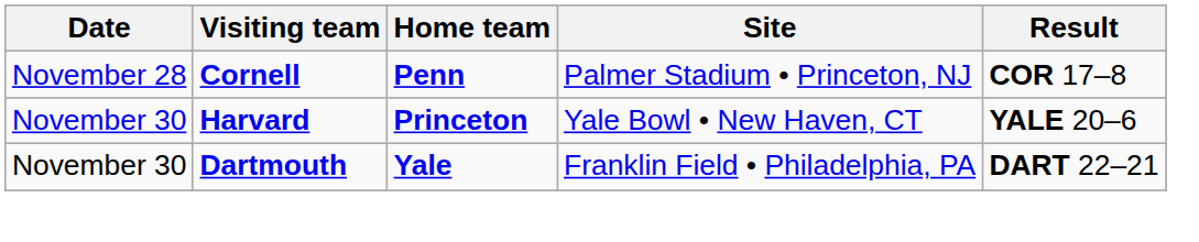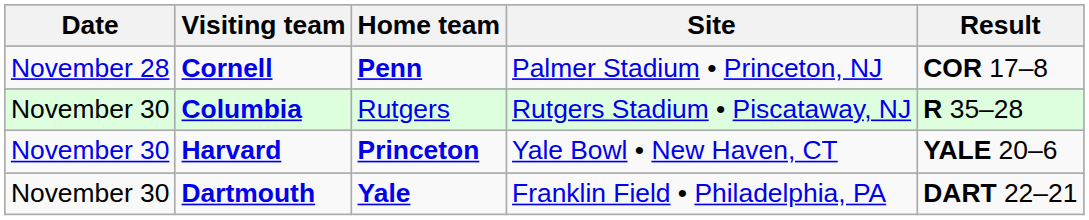 <table class="wikitable">
 <tr>
 <th>Date</th>
 <th>Visiting team</th>
 <th>Home team</th>
 <th>Site</th>
 <th>Result</th>
 </tr>
 <tr>
 <td><a href='#'>November 28</a></td>
 <td><strong><a href='#'>Cornell</a></strong></td>
 <td><strong><a href='#'>Penn</a></strong></td>
 <td><a href='#'>Palmer Stadium</a> • <a href='#'>Princeton, NJ</a></td>
 <td><strong>COR</strong> 17–8</td>
+</tr>
+<tr style="background:#DDFFDD;">
+<td>November 30</td>
+<td><strong><a href='#'>Columbia</a></strong></td>
+<td><a href='#'>Rutgers</a></td>
+<td><a href='#'>Rutgers Stadium</a> • <a href='#'>Piscataway, NJ</a></td>
+<td><strong>R</strong> 35–28</td>
 </tr>
 <tr>
 <td><a href='#'>November 30</a></td>
 <td><strong><a href='#'>Harvard</a></strong></td>
 <td><strong><a href='#'>Princeton</a></strong></td>
 <td><a href='#'>Yale Bowl</a> • <a href='#'>New Haven, CT</a></td>
 <td><strong>YALE</strong> 20–6</td>
 </tr>
 <tr>
 <td>November 30</td>
 <td><strong><a href='#'>Dartmouth</a></strong></td>
 <td><strong><a href='#'>Yale</a></strong></td>
 <td><a href='#'>Franklin Field</a> • <a href='#'>Philadelphia, PA</a></td>
 <td><strong>DART</strong> 22–21</td>
 </tr>
 </table>
